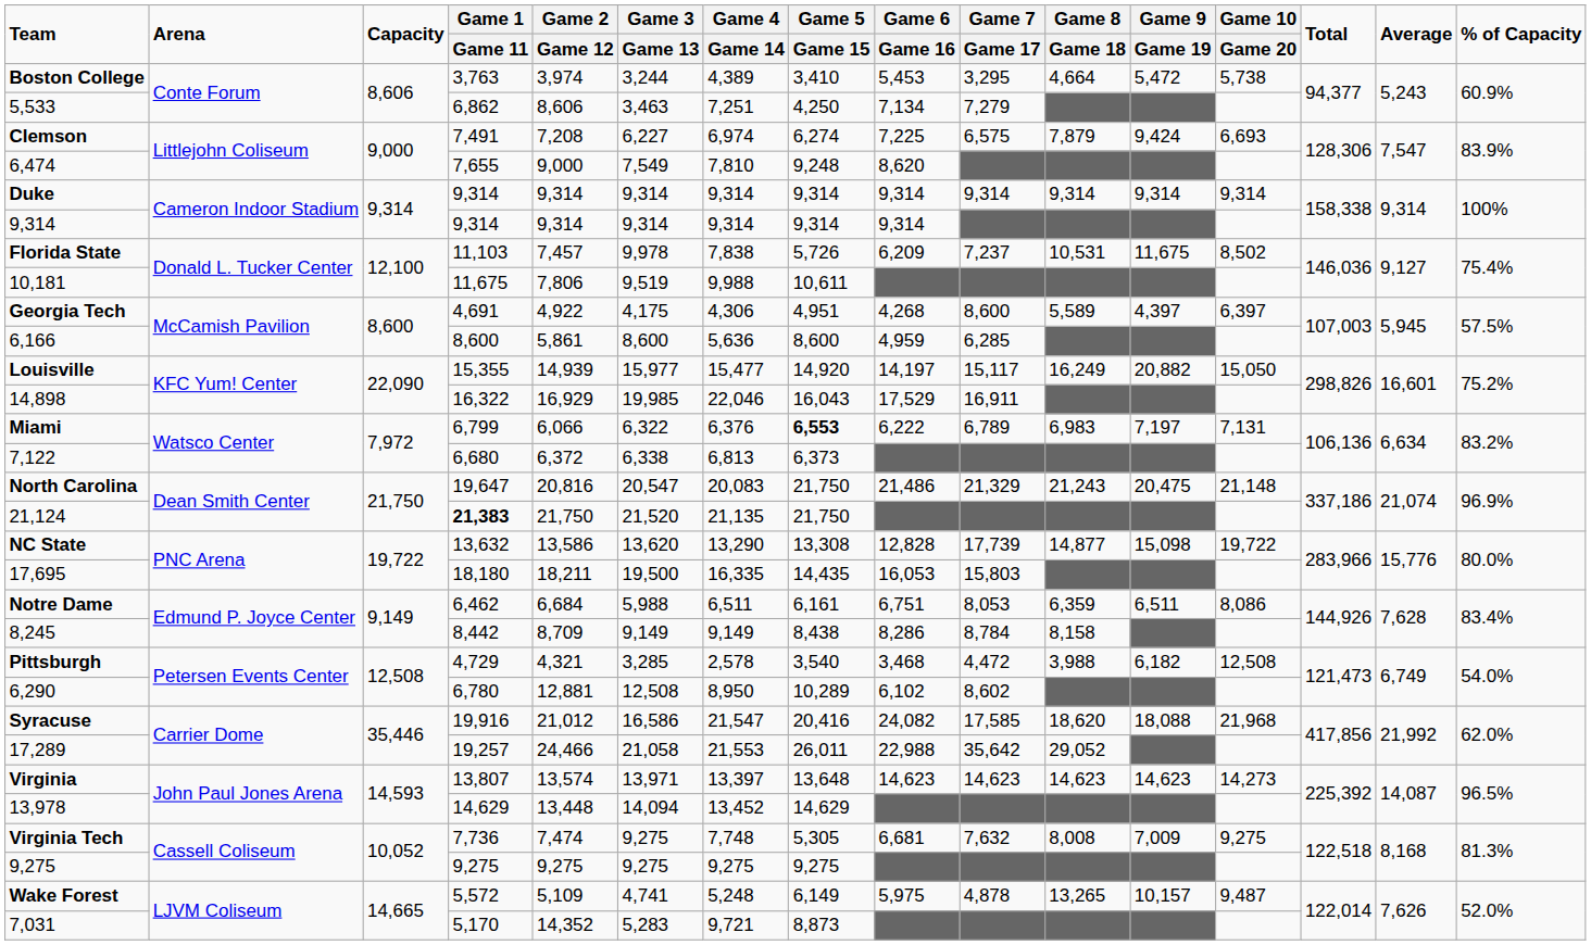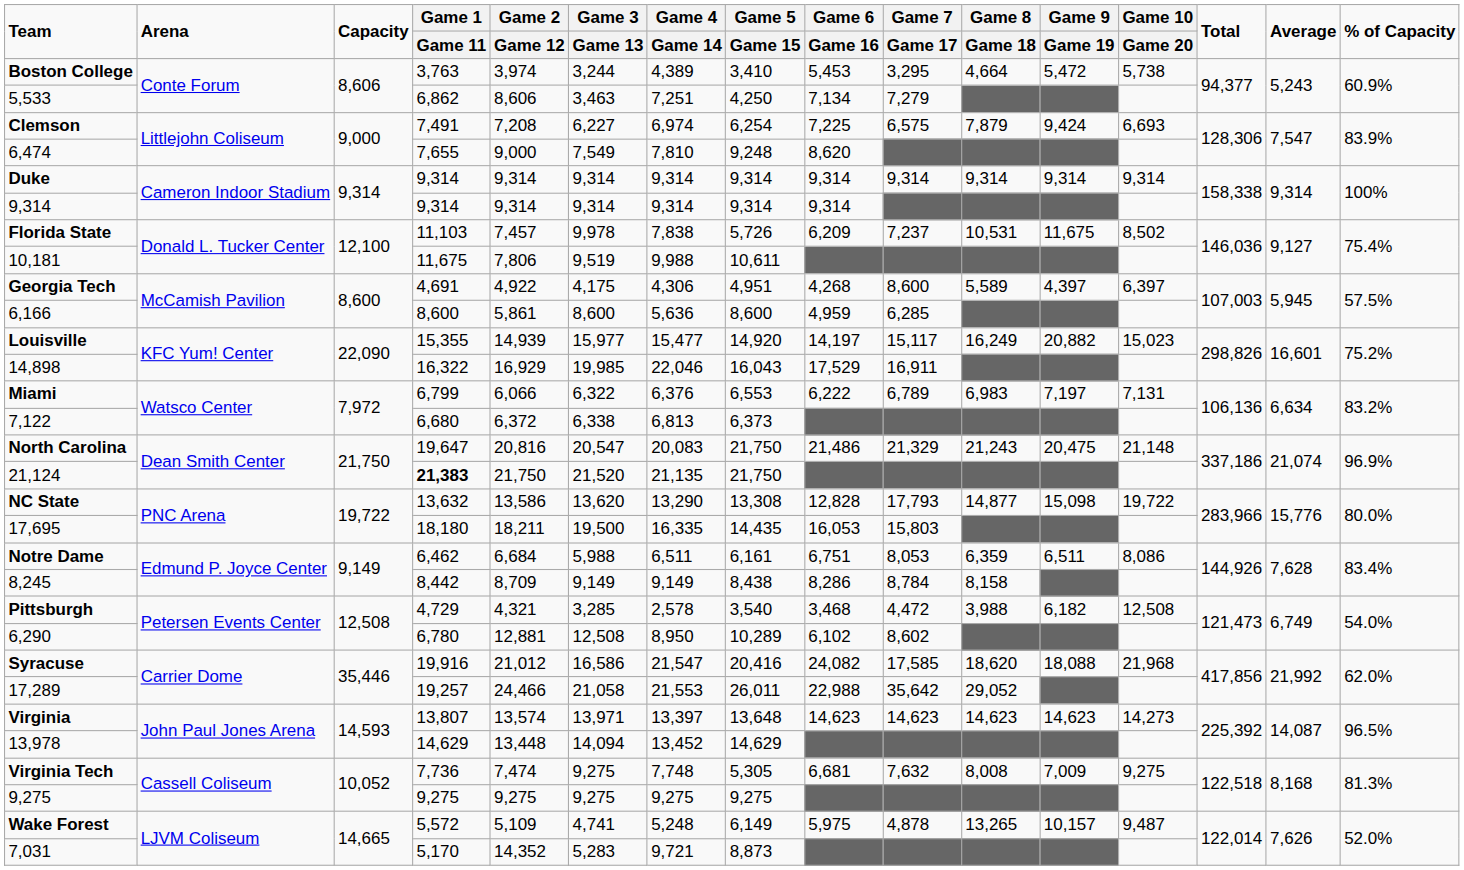 <table class="wikitable sortable">
 <tr>
 <td rowspan=2><strong>Team</strong></td>
 <td rowspan=2><strong>Arena</strong></td>
 <td rowspan=2><strong>Capacity</strong></td>
 <th>Game 1</th>
 <th>Game 2</th>
 <th>Game 3</th>
 <th>Game 4</th>
 <th>Game 5</th>
 <th>Game 6</th>
 <th>Game 7</th>
 <th>Game 8</th>
 <th>Game 9</th>
 <th>Game 10</th>
 <td rowspan=2><strong>Total</strong></td>
 <td rowspan=2><strong>Average</strong></td>
 <td rowspan=2><strong>% of Capacity</strong></td>
 </tr>
 <tr>
 <th>Game 11</th>
 <th>Game 12</th>
 <th>Game 13</th>
 <th>Game 14</th>
 <th>Game 15</th>
 <th>Game 16</th>
 <th>Game 17</th>
 <th>Game 18</th>
 <th>Game 19</th>
 <th>Game 20</th>
 </tr>
 <tr>
 <td style=><strong>Boston College</strong></td>
 <td rowspan=2><a href='#'>Conte Forum</a></td>
 <td rowspan=2>8,606</td>
 <td>3,763</td>
 <td>3,974</td>
 <td>3,244</td>
 <td>4,389</td>
 <td>3,410</td>
 <td>5,453</td>
 <td>3,295</td>
 <td>4,664</td>
 <td>5,472</td>
 <td>5,738</td>
 <td rowspan=2>94,377</td>
 <td rowspan=2>5,243</td>
 <td rowspan=2>60.9%</td>
 </tr>
 <tr>
 <td>5,533</td>
 <td>6,862</td>
 <td>8,606</td>
 <td>3,463</td>
 <td>7,251</td>
 <td>4,250</td>
 <td>7,134</td>
 <td>7,279</td>
 <td style="background:#666666;"></td>
 <td style="background:#666666;"></td>
 </tr>
 <tr>
 <td style=><strong>Clemson</strong></td>
 <td rowspan=2><a href='#'>Littlejohn Coliseum</a></td>
 <td rowspan=2>9,000</td>
 <td>7,491</td>
 <td>7,208</td>
 <td>6,227</td>
 <td>6,974</td>
-<td>6,274</td>
+<td>6,254</td>
 <td>7,225</td>
 <td>6,575</td>
 <td>7,879</td>
 <td>9,424</td>
 <td>6,693</td>
 <td rowspan=2>128,306</td>
 <td rowspan=2>7,547</td>
 <td rowspan=2>83.9%</td>
 </tr>
 <tr>
 <td>6,474</td>
 <td>7,655</td>
 <td>9,000</td>
 <td>7,549</td>
 <td>7,810</td>
 <td>9,248</td>
 <td>8,620</td>
 <td style="background:#666666;"></td>
 <td style="background:#666666;"></td>
 <td style="background:#666666;"></td>
 </tr>
 <tr>
 <td style=><strong>Duke</strong></td>
 <td rowspan=2><a href='#'>Cameron Indoor Stadium</a></td>
 <td rowspan=2>9,314</td>
 <td>9,314</td>
 <td>9,314</td>
 <td>9,314</td>
 <td>9,314</td>
 <td>9,314</td>
 <td>9,314</td>
 <td>9,314</td>
 <td>9,314</td>
 <td>9,314</td>
 <td>9,314</td>
 <td rowspan=2>158,338</td>
 <td rowspan=2>9,314</td>
 <td rowspan=2>100%</td>
 </tr>
 <tr>
 <td>9,314</td>
 <td>9,314</td>
 <td>9,314</td>
 <td>9,314</td>
 <td>9,314</td>
 <td>9,314</td>
 <td>9,314</td>
 <td style="background:#666666;"></td>
 <td style="background:#666666;"></td>
 <td style="background:#666666;"></td>
 </tr>
 <tr>
 <td style=><strong>Florida State</strong></td>
 <td rowspan=2><a href='#'>Donald L. Tucker Center</a></td>
 <td rowspan=2>12,100</td>
 <td>11,103</td>
 <td>7,457</td>
 <td>9,978</td>
 <td>7,838</td>
 <td>5,726</td>
 <td>6,209</td>
 <td>7,237</td>
 <td>10,531</td>
 <td>11,675</td>
 <td>8,502</td>
 <td rowspan=2>146,036</td>
 <td rowspan=2>9,127</td>
 <td rowspan=2>75.4%</td>
 </tr>
 <tr>
 <td>10,181</td>
 <td>11,675</td>
 <td>7,806</td>
 <td>9,519</td>
 <td>9,988</td>
 <td>10,611</td>
 <td style="background:#666666;"></td>
 <td style="background:#666666;"></td>
 <td style="background:#666666;"></td>
 <td style="background:#666666;"></td>
 </tr>
 <tr>
 <td style=><strong>Georgia Tech</strong></td>
 <td rowspan=2><a href='#'>McCamish Pavilion</a></td>
 <td rowspan=2>8,600</td>
 <td>4,691</td>
 <td>4,922</td>
 <td>4,175</td>
 <td>4,306</td>
 <td>4,951</td>
 <td>4,268</td>
 <td>8,600</td>
 <td>5,589</td>
 <td>4,397</td>
 <td>6,397</td>
 <td rowspan=2>107,003</td>
 <td rowspan=2>5,945</td>
 <td rowspan=2>57.5%</td>
 </tr>
 <tr>
 <td>6,166</td>
 <td>8,600</td>
 <td>5,861</td>
 <td>8,600</td>
 <td>5,636</td>
 <td>8,600</td>
 <td>4,959</td>
 <td>6,285</td>
 <td style="background:#666666;"></td>
 <td style="background:#666666;"></td>
 </tr>
 <tr>
 <td style=><strong>Louisville</strong></td>
 <td rowspan=2><a href='#'>KFC Yum! Center</a></td>
 <td rowspan=2>22,090</td>
 <td>15,355</td>
 <td>14,939</td>
 <td>15,977</td>
 <td>15,477</td>
 <td>14,920</td>
 <td>14,197</td>
 <td>15,117</td>
 <td>16,249</td>
 <td>20,882</td>
-<td>15,050</td>
+<td>15,023</td>
 <td rowspan=2>298,826</td>
 <td rowspan=2>16,601</td>
 <td rowspan=2>75.2%</td>
 </tr>
 <tr>
 <td>14,898</td>
 <td>16,322</td>
 <td>16,929</td>
 <td>19,985</td>
 <td>22,046</td>
 <td>16,043</td>
 <td>17,529</td>
 <td>16,911</td>
 <td style="background:#666666;"></td>
 <td style="background:#666666;"></td>
 </tr>
 <tr>
 <td style=><strong>Miami</strong></td>
 <td rowspan=2><a href='#'>Watsco Center</a></td>
 <td rowspan=2>7,972</td>
 <td>6,799</td>
 <td>6,066</td>
 <td>6,322</td>
 <td>6,376</td>
-<td><strong>6,553</strong></td>
+<td>6,553</td>
 <td>6,222</td>
 <td>6,789</td>
 <td>6,983</td>
 <td>7,197</td>
 <td>7,131</td>
 <td rowspan=2>106,136</td>
 <td rowspan=2>6,634</td>
 <td rowspan=2>83.2%</td>
 </tr>
 <tr>
 <td>7,122</td>
 <td>6,680</td>
 <td>6,372</td>
 <td>6,338</td>
 <td>6,813</td>
 <td>6,373</td>
 <td style="background:#666666;"></td>
 <td style="background:#666666;"></td>
 <td style="background:#666666;"></td>
 <td style="background:#666666;"></td>
 </tr>
 <tr>
 <td style=><strong>North Carolina</strong></td>
 <td rowspan=2><a href='#'>Dean Smith Center</a></td>
 <td rowspan=2>21,750</td>
 <td>19,647</td>
 <td>20,816</td>
 <td>20,547</td>
 <td>20,083</td>
 <td>21,750</td>
 <td>21,486</td>
 <td>21,329</td>
 <td>21,243</td>
 <td>20,475</td>
 <td>21,148</td>
 <td rowspan=2>337,186</td>
 <td rowspan=2>21,074</td>
 <td rowspan=2>96.9%</td>
 </tr>
 <tr>
 <td>21,124</td>
 <td><strong>21,383</strong></td>
 <td>21,750</td>
 <td>21,520</td>
 <td>21,135</td>
 <td>21,750</td>
 <td style="background:#666666;"></td>
 <td style="background:#666666;"></td>
 <td style="background:#666666;"></td>
 <td style="background:#666666;"></td>
 </tr>
 <tr>
 <td style=><strong>NC State</strong></td>
 <td rowspan=2><a href='#'>PNC Arena</a></td>
 <td rowspan=2>19,722</td>
 <td>13,632</td>
 <td>13,586</td>
 <td>13,620</td>
 <td>13,290</td>
 <td>13,308</td>
 <td>12,828</td>
-<td>17,739</td>
+<td>17,793</td>
 <td>14,877</td>
 <td>15,098</td>
 <td>19,722</td>
 <td rowspan=2>283,966</td>
 <td rowspan=2>15,776</td>
 <td rowspan=2>80.0%</td>
 </tr>
 <tr>
 <td>17,695</td>
 <td>18,180</td>
 <td>18,211</td>
 <td>19,500</td>
 <td>16,335</td>
 <td>14,435</td>
 <td>16,053</td>
 <td>15,803</td>
 <td style="background:#666666;"></td>
 <td style="background:#666666;"></td>
 </tr>
 <tr>
 <td style=><strong>Notre Dame</strong></td>
 <td rowspan=2><a href='#'>Edmund P. Joyce Center</a></td>
 <td rowspan=2>9,149</td>
 <td>6,462</td>
 <td>6,684</td>
 <td>5,988</td>
 <td>6,511</td>
 <td>6,161</td>
 <td>6,751</td>
 <td>8,053</td>
 <td>6,359</td>
 <td>6,511</td>
 <td>8,086</td>
 <td rowspan=2>144,926</td>
 <td rowspan=2>7,628</td>
 <td rowspan=2>83.4%</td>
 </tr>
 <tr>
 <td>8,245</td>
 <td>8,442</td>
 <td>8,709</td>
 <td>9,149</td>
 <td>9,149</td>
 <td>8,438</td>
 <td>8,286</td>
 <td>8,784</td>
 <td>8,158</td>
 <td style="background:#666666;"></td>
 </tr>
 <tr>
 <td style=><strong>Pittsburgh</strong></td>
 <td rowspan=2><a href='#'>Petersen Events Center</a></td>
 <td rowspan=2>12,508</td>
 <td>4,729</td>
 <td>4,321</td>
 <td>3,285</td>
 <td>2,578</td>
 <td>3,540</td>
 <td>3,468</td>
 <td>4,472</td>
 <td>3,988</td>
 <td>6,182</td>
 <td>12,508</td>
 <td rowspan=2>121,473</td>
 <td rowspan=2>6,749</td>
 <td rowspan=2>54.0%</td>
 </tr>
 <tr>
 <td>6,290</td>
 <td>6,780</td>
 <td>12,881</td>
 <td>12,508</td>
 <td>8,950</td>
 <td>10,289</td>
 <td>6,102</td>
 <td>8,602</td>
 <td style="background:#666666;"></td>
 <td style="background:#666666;"></td>
 </tr>
 <tr>
 <td style=><strong>Syracuse</strong></td>
 <td rowspan=2><a href='#'>Carrier Dome</a></td>
 <td rowspan=2>35,446</td>
 <td>19,916</td>
 <td>21,012</td>
 <td>16,586</td>
 <td>21,547</td>
 <td>20,416</td>
 <td>24,082</td>
 <td>17,585</td>
 <td>18,620</td>
 <td>18,088</td>
 <td>21,968</td>
 <td rowspan=2>417,856</td>
 <td rowspan=2>21,992</td>
 <td rowspan=2>62.0%</td>
 </tr>
 <tr>
 <td>17,289</td>
 <td>19,257</td>
 <td>24,466</td>
 <td>21,058</td>
 <td>21,553</td>
 <td>26,011</td>
 <td>22,988</td>
 <td>35,642</td>
 <td>29,052</td>
 <td style="background:#666666;"></td>
 </tr>
 <tr>
 <td style=><strong>Virginia</strong></td>
 <td rowspan=2><a href='#'>John Paul Jones Arena</a></td>
 <td rowspan=2>14,593</td>
 <td>13,807</td>
 <td>13,574</td>
 <td>13,971</td>
 <td>13,397</td>
 <td>13,648</td>
 <td>14,623</td>
 <td>14,623</td>
 <td>14,623</td>
 <td>14,623</td>
 <td>14,273</td>
 <td rowspan=2>225,392</td>
 <td rowspan=2>14,087</td>
 <td rowspan=2>96.5%</td>
 </tr>
 <tr>
 <td>13,978</td>
 <td>14,629</td>
 <td>13,448</td>
 <td>14,094</td>
 <td>13,452</td>
 <td>14,629</td>
 <td style="background:#666666;"></td>
 <td style="background:#666666;"></td>
 <td style="background:#666666;"></td>
 <td style="background:#666666;"></td>
 </tr>
 <tr>
 <td style=><strong>Virginia Tech</strong></td>
 <td rowspan=2><a href='#'>Cassell Coliseum</a></td>
 <td rowspan=2>10,052</td>
 <td>7,736</td>
 <td>7,474</td>
 <td>9,275</td>
 <td>7,748</td>
 <td>5,305</td>
 <td>6,681</td>
 <td>7,632</td>
 <td>8,008</td>
 <td>7,009</td>
 <td>9,275</td>
 <td rowspan=2>122,518</td>
 <td rowspan=2>8,168</td>
 <td rowspan=2>81.3%</td>
 </tr>
 <tr>
 <td>9,275</td>
 <td>9,275</td>
 <td>9,275</td>
 <td>9,275</td>
 <td>9,275</td>
 <td>9,275</td>
 <td style="background:#666666;"></td>
 <td style="background:#666666;"></td>
 <td style="background:#666666;"></td>
 <td style="background:#666666;"></td>
 </tr>
 <tr>
 <td style=><strong>Wake Forest</strong></td>
 <td rowspan=2><a href='#'>LJVM Coliseum</a></td>
 <td rowspan=2>14,665</td>
 <td>5,572</td>
 <td>5,109</td>
 <td>4,741</td>
 <td>5,248</td>
 <td>6,149</td>
 <td>5,975</td>
 <td>4,878</td>
 <td>13,265</td>
 <td>10,157</td>
 <td>9,487</td>
 <td rowspan=2>122,014</td>
 <td rowspan=2>7,626</td>
 <td rowspan=2>52.0%</td>
 </tr>
 <tr>
 <td>7,031</td>
 <td>5,170</td>
 <td>14,352</td>
 <td>5,283</td>
 <td>9,721</td>
 <td>8,873</td>
 <td style="background:#666666;"></td>
 <td style="background:#666666;"></td>
 <td style="background:#666666;"></td>
 <td style="background:#666666;"></td>
 </tr>
 </table>
